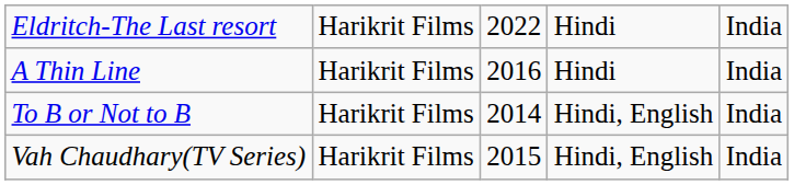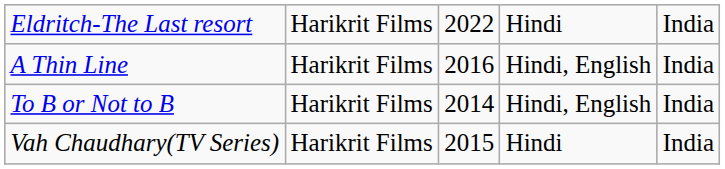 <table class="wikitable">
 <tr>
 <td><em><a href='#'>Eldritch-The Last resort</a></em></td>
 <td>Harikrit Films</td>
 <td>2022</td>
 <td>Hindi</td>
 <td>India</td>
 </tr>
 <tr>
 <td><em><a href='#'>A Thin Line</a></em></td>
 <td>Harikrit Films</td>
 <td>2016</td>
-<td>Hindi</td>
+<td>Hindi, English</td>
 <td>India</td>
 </tr>
 <tr>
 <td><em><a href='#'>To B or Not to B</a></em></td>
 <td>Harikrit Films</td>
 <td>2014</td>
 <td>Hindi, English</td>
 <td>India</td>
 </tr>
 <tr>
 <td><em>Vah Chaudhary(TV Series)</em></td>
 <td>Harikrit Films</td>
 <td>2015</td>
-<td>Hindi, English</td>
+<td>Hindi</td>
 <td>India</td>
 </tr>
 </table>
